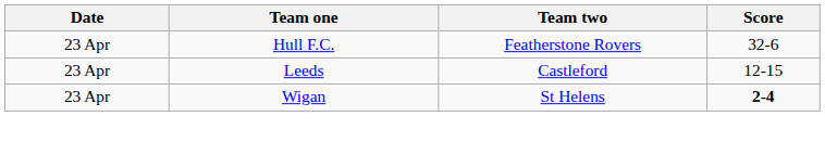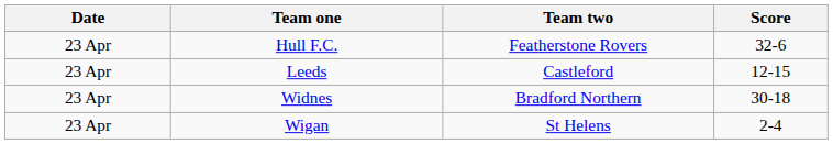 <table class="wikitable" style="text-align: center">
 <tr>
 <th width=150>Date</th>
 <th width=250>Team one</th>
 <th width=250>Team two</th>
 <th width=100>Score</th>
 </tr>
 <tr>
 <td>23 Apr</td>
 <td><a href='#'>Hull F.C.</a></td>
 <td><a href='#'>Featherstone Rovers</a></td>
 <td>32-6</td>
 </tr>
 <tr>
 <td>23 Apr</td>
 <td><a href='#'>Leeds</a></td>
 <td><a href='#'>Castleford</a></td>
 <td>12-15</td>
 </tr>
 <tr>
 <td>23 Apr</td>
+<td><a href='#'>Widnes</a></td>
+<td><a href='#'>Bradford Northern</a></td>
+<td>30-18</td>
+</tr>
+<tr>
+<td>23 Apr</td>
 <td><a href='#'>Wigan</a></td>
 <td><a href='#'>St Helens</a></td>
-<td><strong>2-4</strong></td>
+<td>2-4</td>
 </tr>
 </table>
